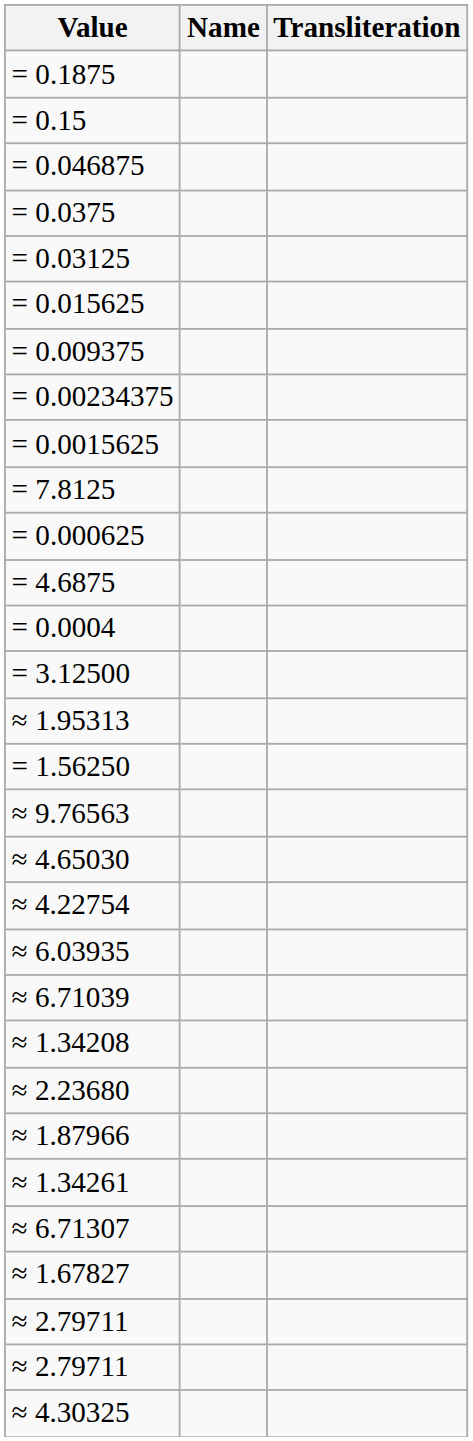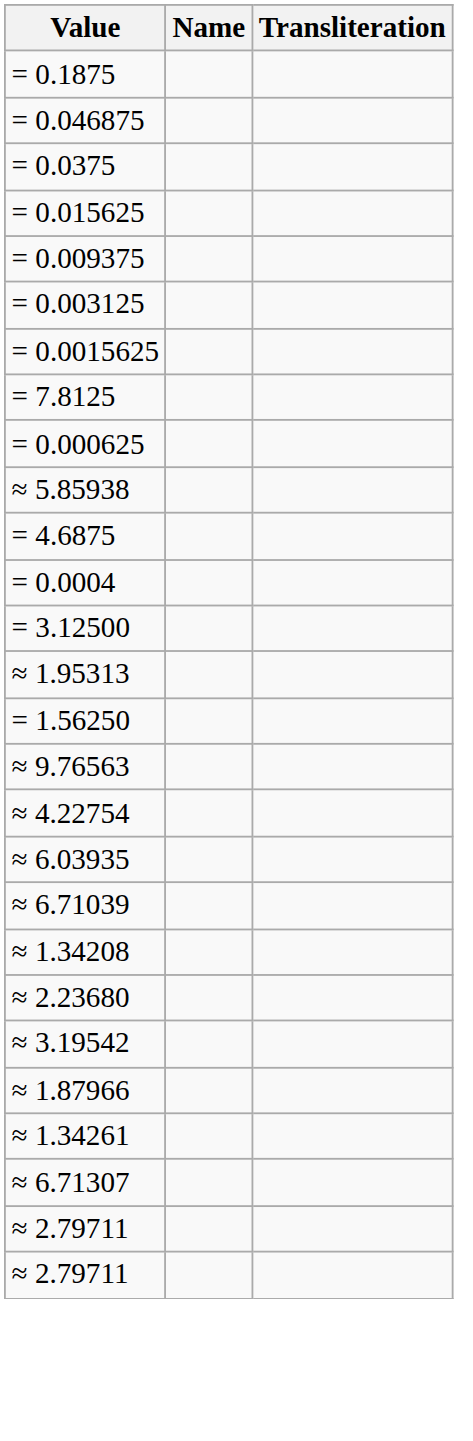 <table class="wikitable">
 <tr>
 <th>Value</th>
 <th>Name</th>
 <th>Transliteration</th>
 </tr>
 <tr>
 <td> = 0.1875</td>
-<td></td>
-<td></td>
-</tr>
-<tr>
-<td> = 0.15</td>
 <td></td>
 <td></td>
 </tr>
 <tr>
 <td> = 0.046875</td>
 <td></td>
 <td></td>
 </tr>
 <tr>
 <td> = 0.0375</td>
 <td></td>
 <td></td>
 </tr>
 <tr>
-<td> = 0.03125</td>
-<td></td>
-<td></td>
-</tr>
-<tr>
 <td> = 0.015625</td>
 <td></td>
 <td></td>
 </tr>
 <tr>
 <td> = 0.009375</td>
 <td></td>
 <td></td>
 </tr>
 <tr>
-<td> = 0.00234375</td>
+<td> = 0.003125</td>
 <td></td>
 <td></td>
 </tr>
 <tr>
 <td> = 0.0015625</td>
 <td></td>
 <td></td>
 </tr>
 <tr>
 <td> = 7.8125</td>
 <td></td>
 <td></td>
 </tr>
 <tr>
 <td> = 0.000625</td>
+<td></td>
+<td></td>
+</tr>
+<tr>
+<td> ≈ 5.85938</td>
 <td></td>
 <td></td>
 </tr>
 <tr>
 <td> = 4.6875</td>
 <td></td>
 <td></td>
 </tr>
 <tr>
 <td> = 0.0004</td>
 <td></td>
 <td></td>
 </tr>
 <tr>
 <td> = 3.12500</td>
 <td></td>
 <td></td>
 </tr>
 <tr>
 <td> ≈ 1.95313</td>
 <td></td>
 <td></td>
 </tr>
 <tr>
 <td> = 1.56250</td>
 <td></td>
 <td></td>
 </tr>
 <tr>
 <td> ≈ 9.76563</td>
 <td></td>
 <td></td>
 </tr>
 <tr>
-<td> ≈ 4.65030</td>
-<td></td>
-<td></td>
-</tr>
-<tr>
 <td> ≈ 4.22754</td>
 <td></td>
 <td></td>
 </tr>
 <tr>
 <td> ≈ 6.03935</td>
 <td></td>
 <td></td>
 </tr>
 <tr>
 <td> ≈ 6.71039</td>
 <td></td>
 <td></td>
 </tr>
 <tr>
 <td> ≈ 1.34208</td>
 <td></td>
 <td></td>
 </tr>
 <tr>
 <td> ≈ 2.23680</td>
 <td></td>
 <td></td>
 </tr>
 <tr>
+<td> ≈ 3.19542</td>
+<td></td>
+<td></td>
+</tr>
+<tr>
 <td> ≈ 1.87966</td>
 <td></td>
 <td></td>
 </tr>
 <tr>
 <td> ≈ 1.34261</td>
 <td></td>
 <td></td>
 </tr>
 <tr>
 <td> ≈ 6.71307</td>
 <td></td>
 <td></td>
 </tr>
 <tr>
-<td> ≈ 1.67827</td>
-<td></td>
-<td></td>
-</tr>
-<tr>
 <td> ≈ 2.79711</td>
 <td></td>
 <td></td>
 </tr>
 <tr>
 <td> ≈ 2.79711</td>
 <td></td>
 <td></td>
 </tr>
-<tr>
-<td> ≈ 4.30325</td>
-<td></td>
-<td></td>
-</tr>
 </table>
